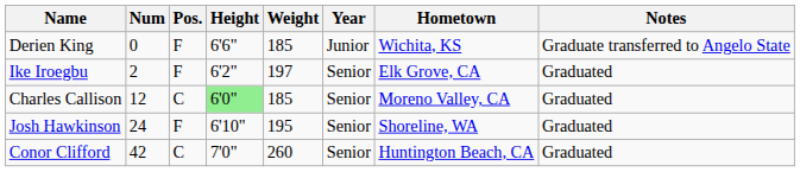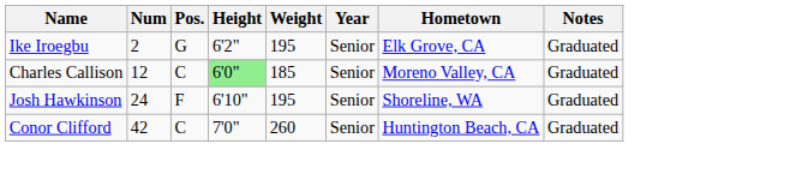 <table class="wikitable sortable" border="1">
 <tr>
 <th>Name</th>
 <th>Num</th>
 <th>Pos.</th>
 <th>Height</th>
 <th>Weight</th>
 <th>Year</th>
 <th>Hometown</th>
 <th class="unsortable">Notes</th>
 </tr>
 <tr>
-<td>Derien King</td>
-<td>0</td>
-<td>F</td>
-<td>6'6"</td>
-<td>185</td>
-<td>Junior</td>
-<td><a href='#'>Wichita, KS</a></td>
-<td>Graduate transferred to <a href='#'>Angelo State</a></td>
-</tr>
-<tr>
 <td><a href='#'>Ike Iroegbu</a></td>
 <td>2</td>
-<td>F</td>
+<td>G</td>
 <td>6'2"</td>
-<td>197</td>
+<td>195</td>
 <td>Senior</td>
 <td><a href='#'>Elk Grove, CA</a></td>
 <td>Graduated</td>
 </tr>
 <tr>
 <td>Charles Callison</td>
 <td>12</td>
 <td>C</td>
 <td style="background: lightgreen;">6'0"</td>
 <td>185</td>
 <td>Senior</td>
 <td><a href='#'>Moreno Valley, CA</a></td>
 <td>Graduated</td>
 </tr>
 <tr>
 <td><a href='#'>Josh Hawkinson</a></td>
 <td>24</td>
 <td>F</td>
 <td>6'10"</td>
 <td>195</td>
 <td>Senior</td>
 <td><a href='#'>Shoreline, WA</a></td>
 <td>Graduated</td>
 </tr>
 <tr>
 <td><a href='#'>Conor Clifford</a></td>
 <td>42</td>
 <td>C</td>
 <td>7'0"</td>
 <td>260</td>
 <td>Senior</td>
 <td><a href='#'>Huntington Beach, CA</a></td>
 <td>Graduated</td>
 </tr>
 </table>
